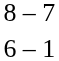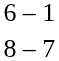 <table style="text-align:center">
 <tr>
 <th width=200></th>
 <th width=100></th>
 <th width=200></th>
 </tr>
 <tr>
 <td align=right><strong></strong></td>
-<td>8 – 7</td>
+<td>6 – 1</td>
 <td align=left></td>
 </tr>
 <tr>
 <td align=right><strong></strong></td>
-<td>6 – 1</td>
+<td>8 – 7</td>
 <td align=left></td>
 </tr>
 </table>
